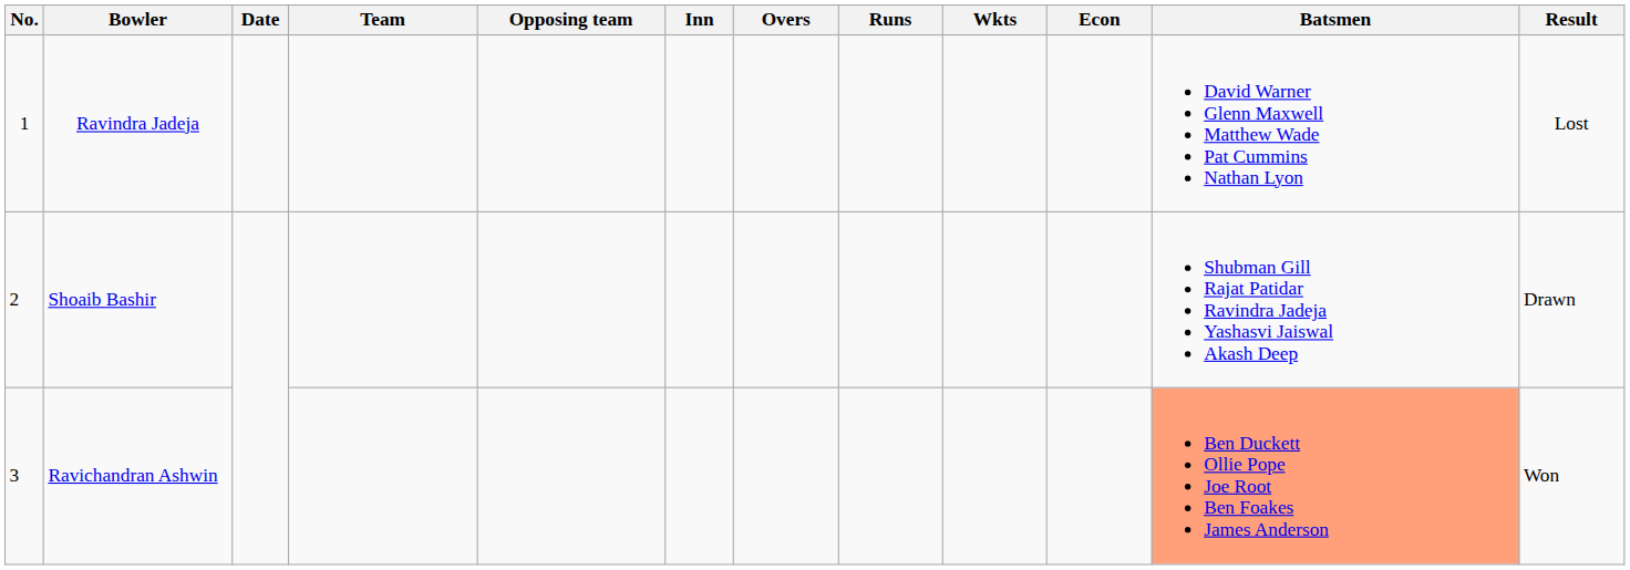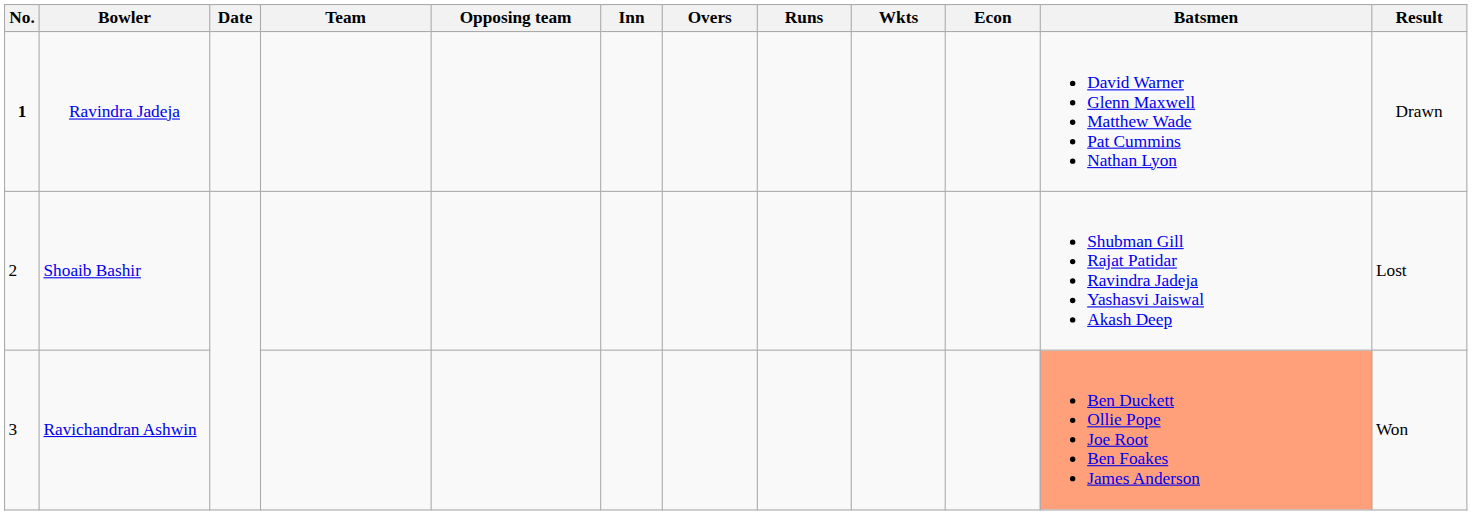 <table class="wikitable sortable" style="font-size: 100%">
 <tr align=center>
 <th scope="col" width="25">No.</th>
 <th scope="col" width="150">Bowler</th>
 <th scope="col" width="40">Date</th>
 <th scope="col" width="150">Team</th>
 <th scope="col" width="150">Opposing team</th>
 <th scope="col" width="50">Inn</th>
 <th scope="col" width="80">Overs</th>
 <th scope="col" width="80">Runs</th>
 <th scope="col" width="80">Wkts</th>
 <th scope="col" width="80">Econ</th>
 <th scope="col" width="300" class="unsortable">Batsmen</th>
 <th scope="col" width="80">Result</th>
 </tr>
 <tr align="center">
-<td scope="row">1</td>
+<td scope="row"><strong>1</strong></td>
 <td><a href='#'>Ravindra Jadeja</a></td>
 <td></td>
 <td></td>
 <td></td>
 <td></td>
 <td></td>
 <td></td>
 <td></td>
 <td></td>
 <td align=left><br><ul><li><a href='#'>David Warner</a></li><li><a href='#'>Glenn Maxwell</a></li><li><a href='#'>Matthew Wade</a></li><li><a href='#'>Pat Cummins</a></li><li><a href='#'>Nathan Lyon</a></li></ul></td>
-<td>Lost</td>
+<td>Drawn</td>
 </tr>
 <tr>
 <td scope="row">2</td>
 <td><a href='#'>Shoaib Bashir</a></td>
 <td rowspan=2></td>
 <td></td>
 <td></td>
 <td></td>
 <td></td>
 <td></td>
 <td></td>
 <td></td>
 <td align=left><br><ul><li><a href='#'>Shubman Gill</a></li><li><a href='#'>Rajat Patidar</a></li><li><a href='#'>Ravindra Jadeja</a></li><li><a href='#'>Yashasvi Jaiswal</a></li><li><a href='#'>Akash Deep</a></li></ul></td>
-<td>Drawn</td>
+<td>Lost</td>
 </tr>
 <tr>
 <td scope="row">3</td>
 <td><a href='#'>Ravichandran Ashwin</a></td>
 <td></td>
 <td></td>
 <td></td>
 <td></td>
 <td></td>
 <td></td>
 <td></td>
 <td align=left style="background: lightsalmon;"><br><ul><li><a href='#'>Ben Duckett</a></li><li><a href='#'>Ollie Pope</a></li><li><a href='#'>Joe Root</a></li><li><a href='#'>Ben Foakes</a></li><li><a href='#'>James Anderson</a></li></ul></td>
 <td>Won</td>
 </tr>
 </table>
